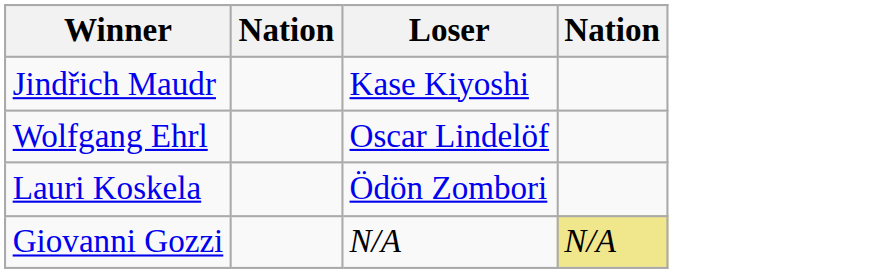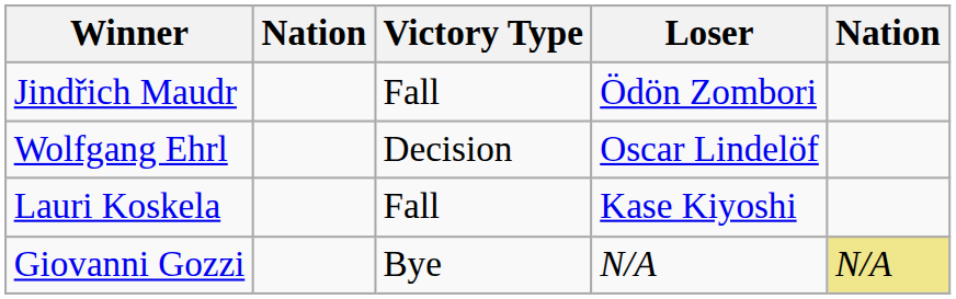 <table class="wikitable sortable" style="text-align:left;">
 <tr>
 <th>Winner</th>
 <th>Nation</th>
+<th>Victory Type</th>
 <th>Loser</th>
 <th>Nation</th>
 </tr>
 <tr>
 <td><a href='#'>Jindřich Maudr</a></td>
 <td></td>
-<td><a href='#'>Kase Kiyoshi</a></td>
+<td>Fall</td>
+<td><a href='#'>Ödön Zombori</a></td>
 <td></td>
 </tr>
 <tr>
 <td><a href='#'>Wolfgang Ehrl</a></td>
 <td></td>
+<td>Decision</td>
 <td><a href='#'>Oscar Lindelöf</a></td>
 <td></td>
 </tr>
 <tr>
 <td><a href='#'>Lauri Koskela</a></td>
 <td></td>
-<td><a href='#'>Ödön Zombori</a></td>
+<td>Fall</td>
+<td><a href='#'>Kase Kiyoshi</a></td>
 <td></td>
 </tr>
 <tr>
 <td><a href='#'>Giovanni Gozzi</a></td>
 <td></td>
+<td>Bye</td>
 <td><em>N/A</em></td>
 <td style="background: khaki;"><em>N/A</em></td>
 </tr>
 </table>
